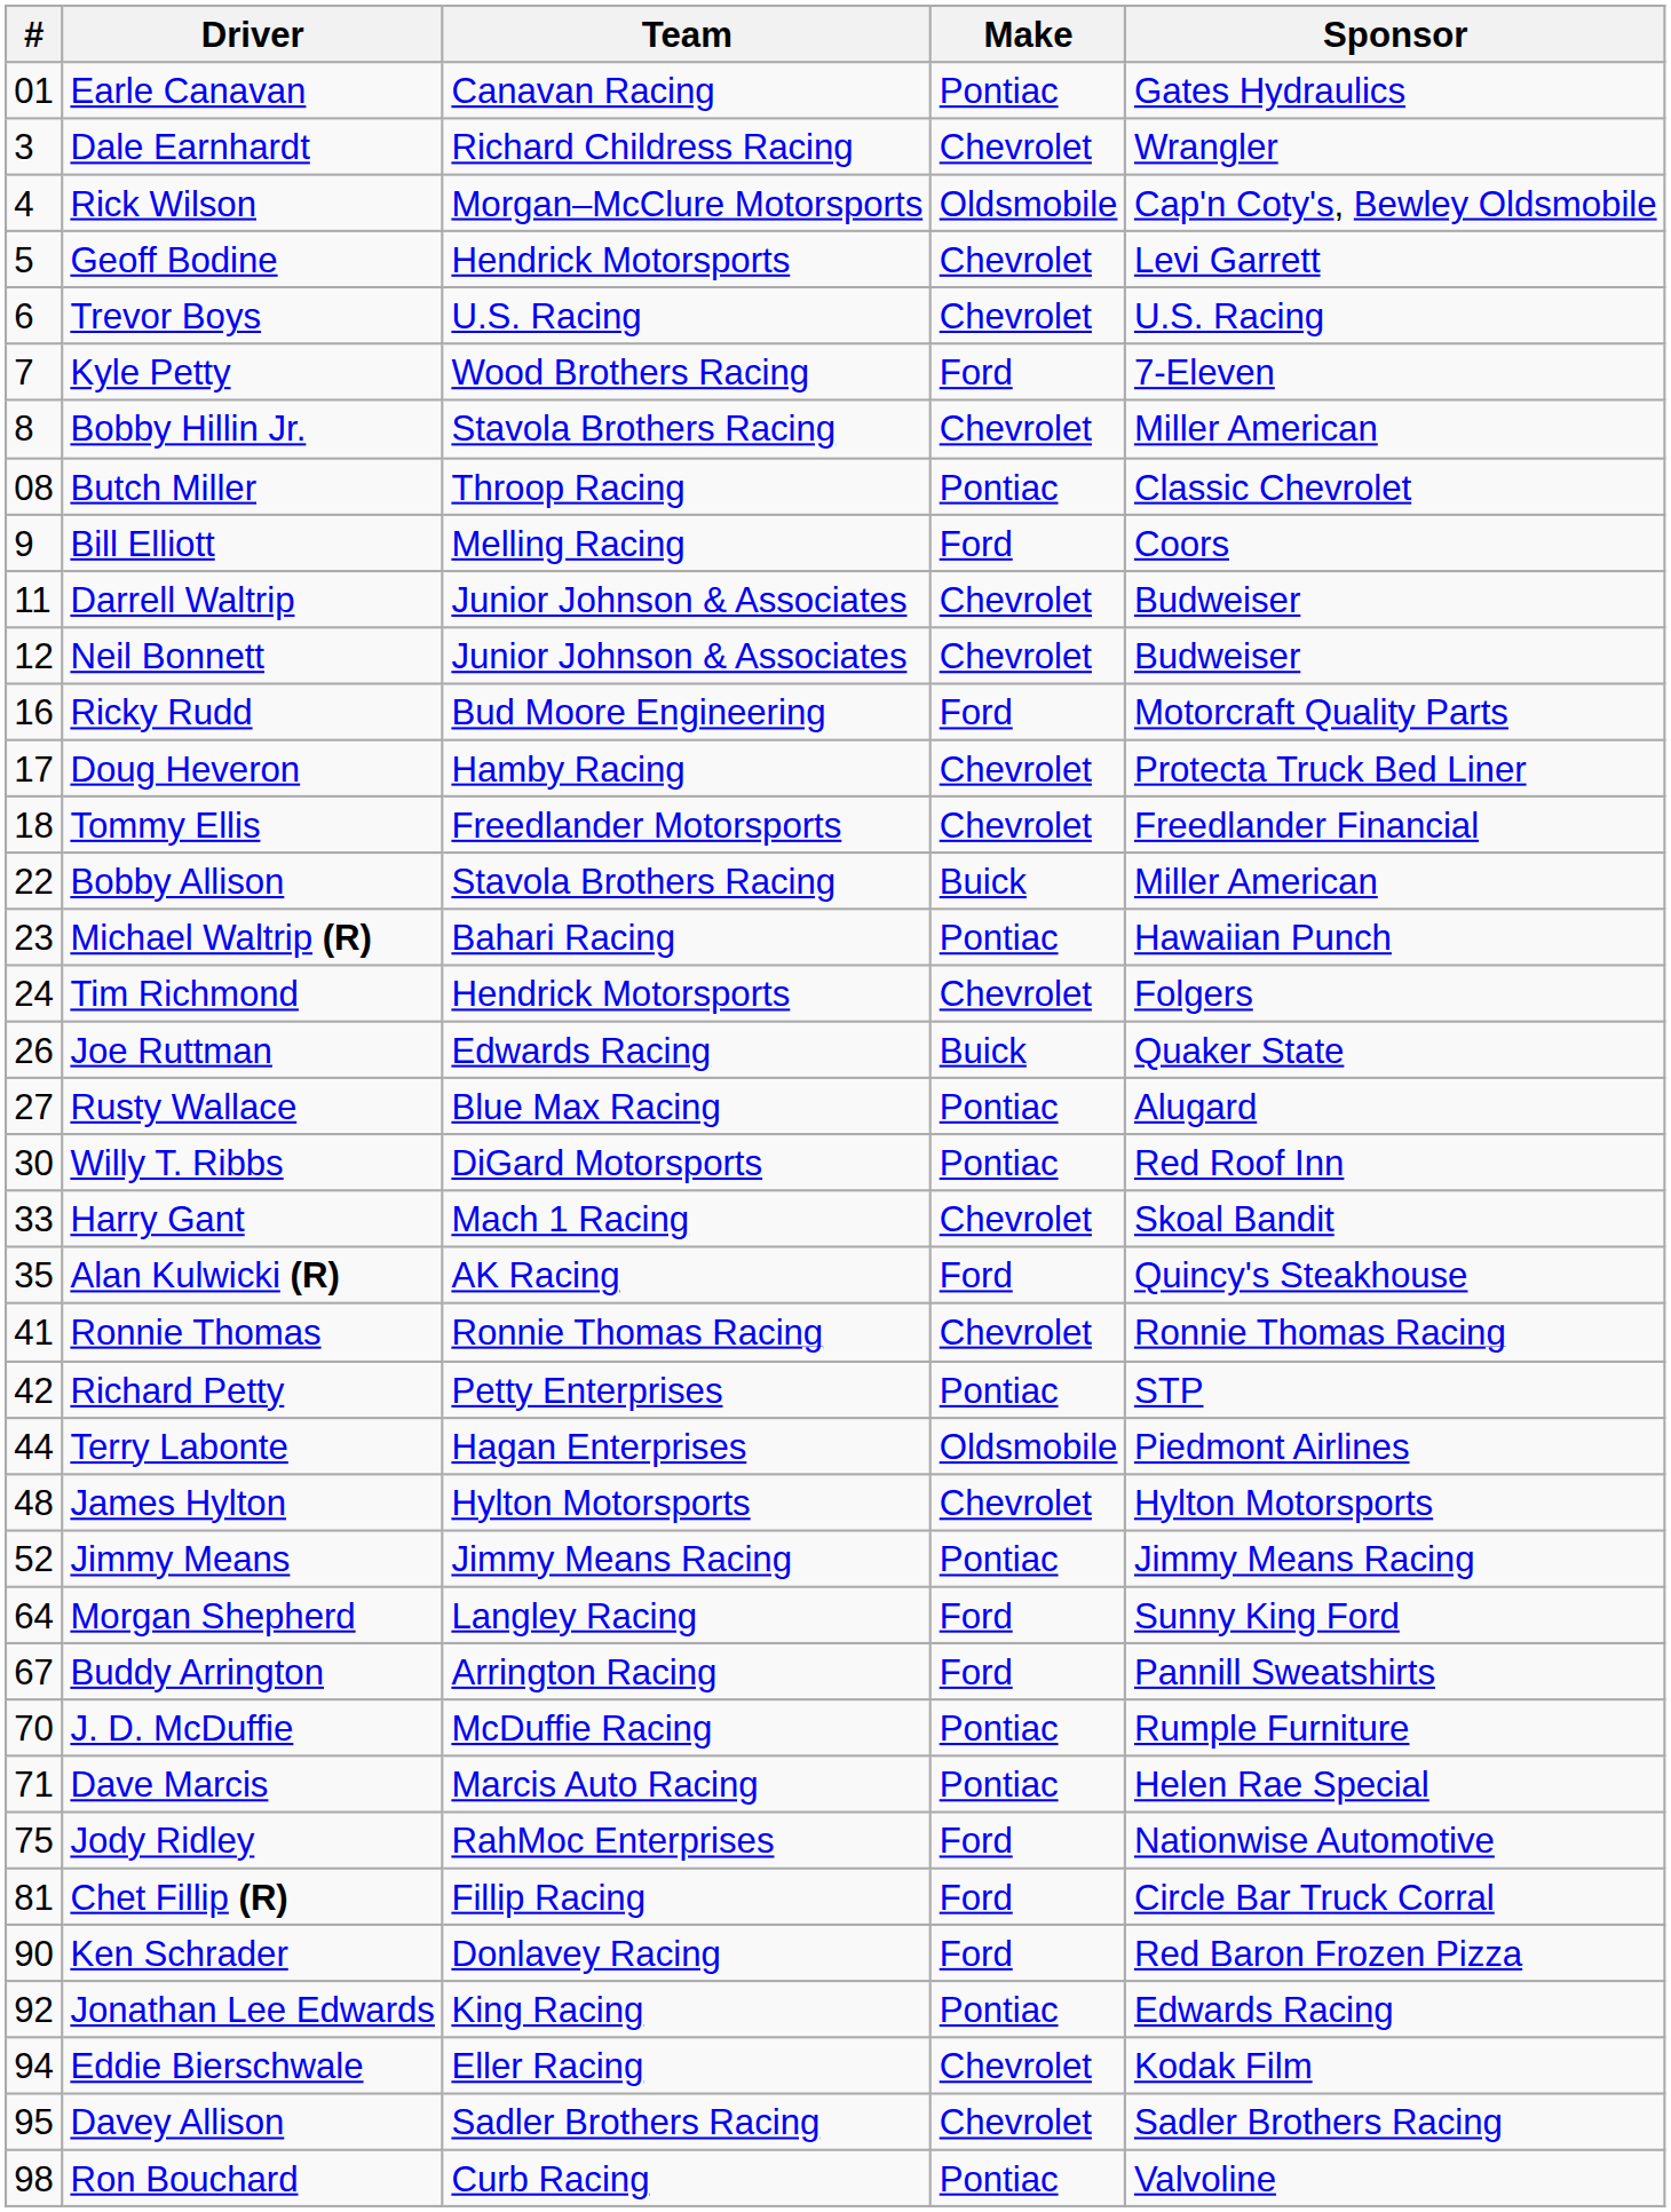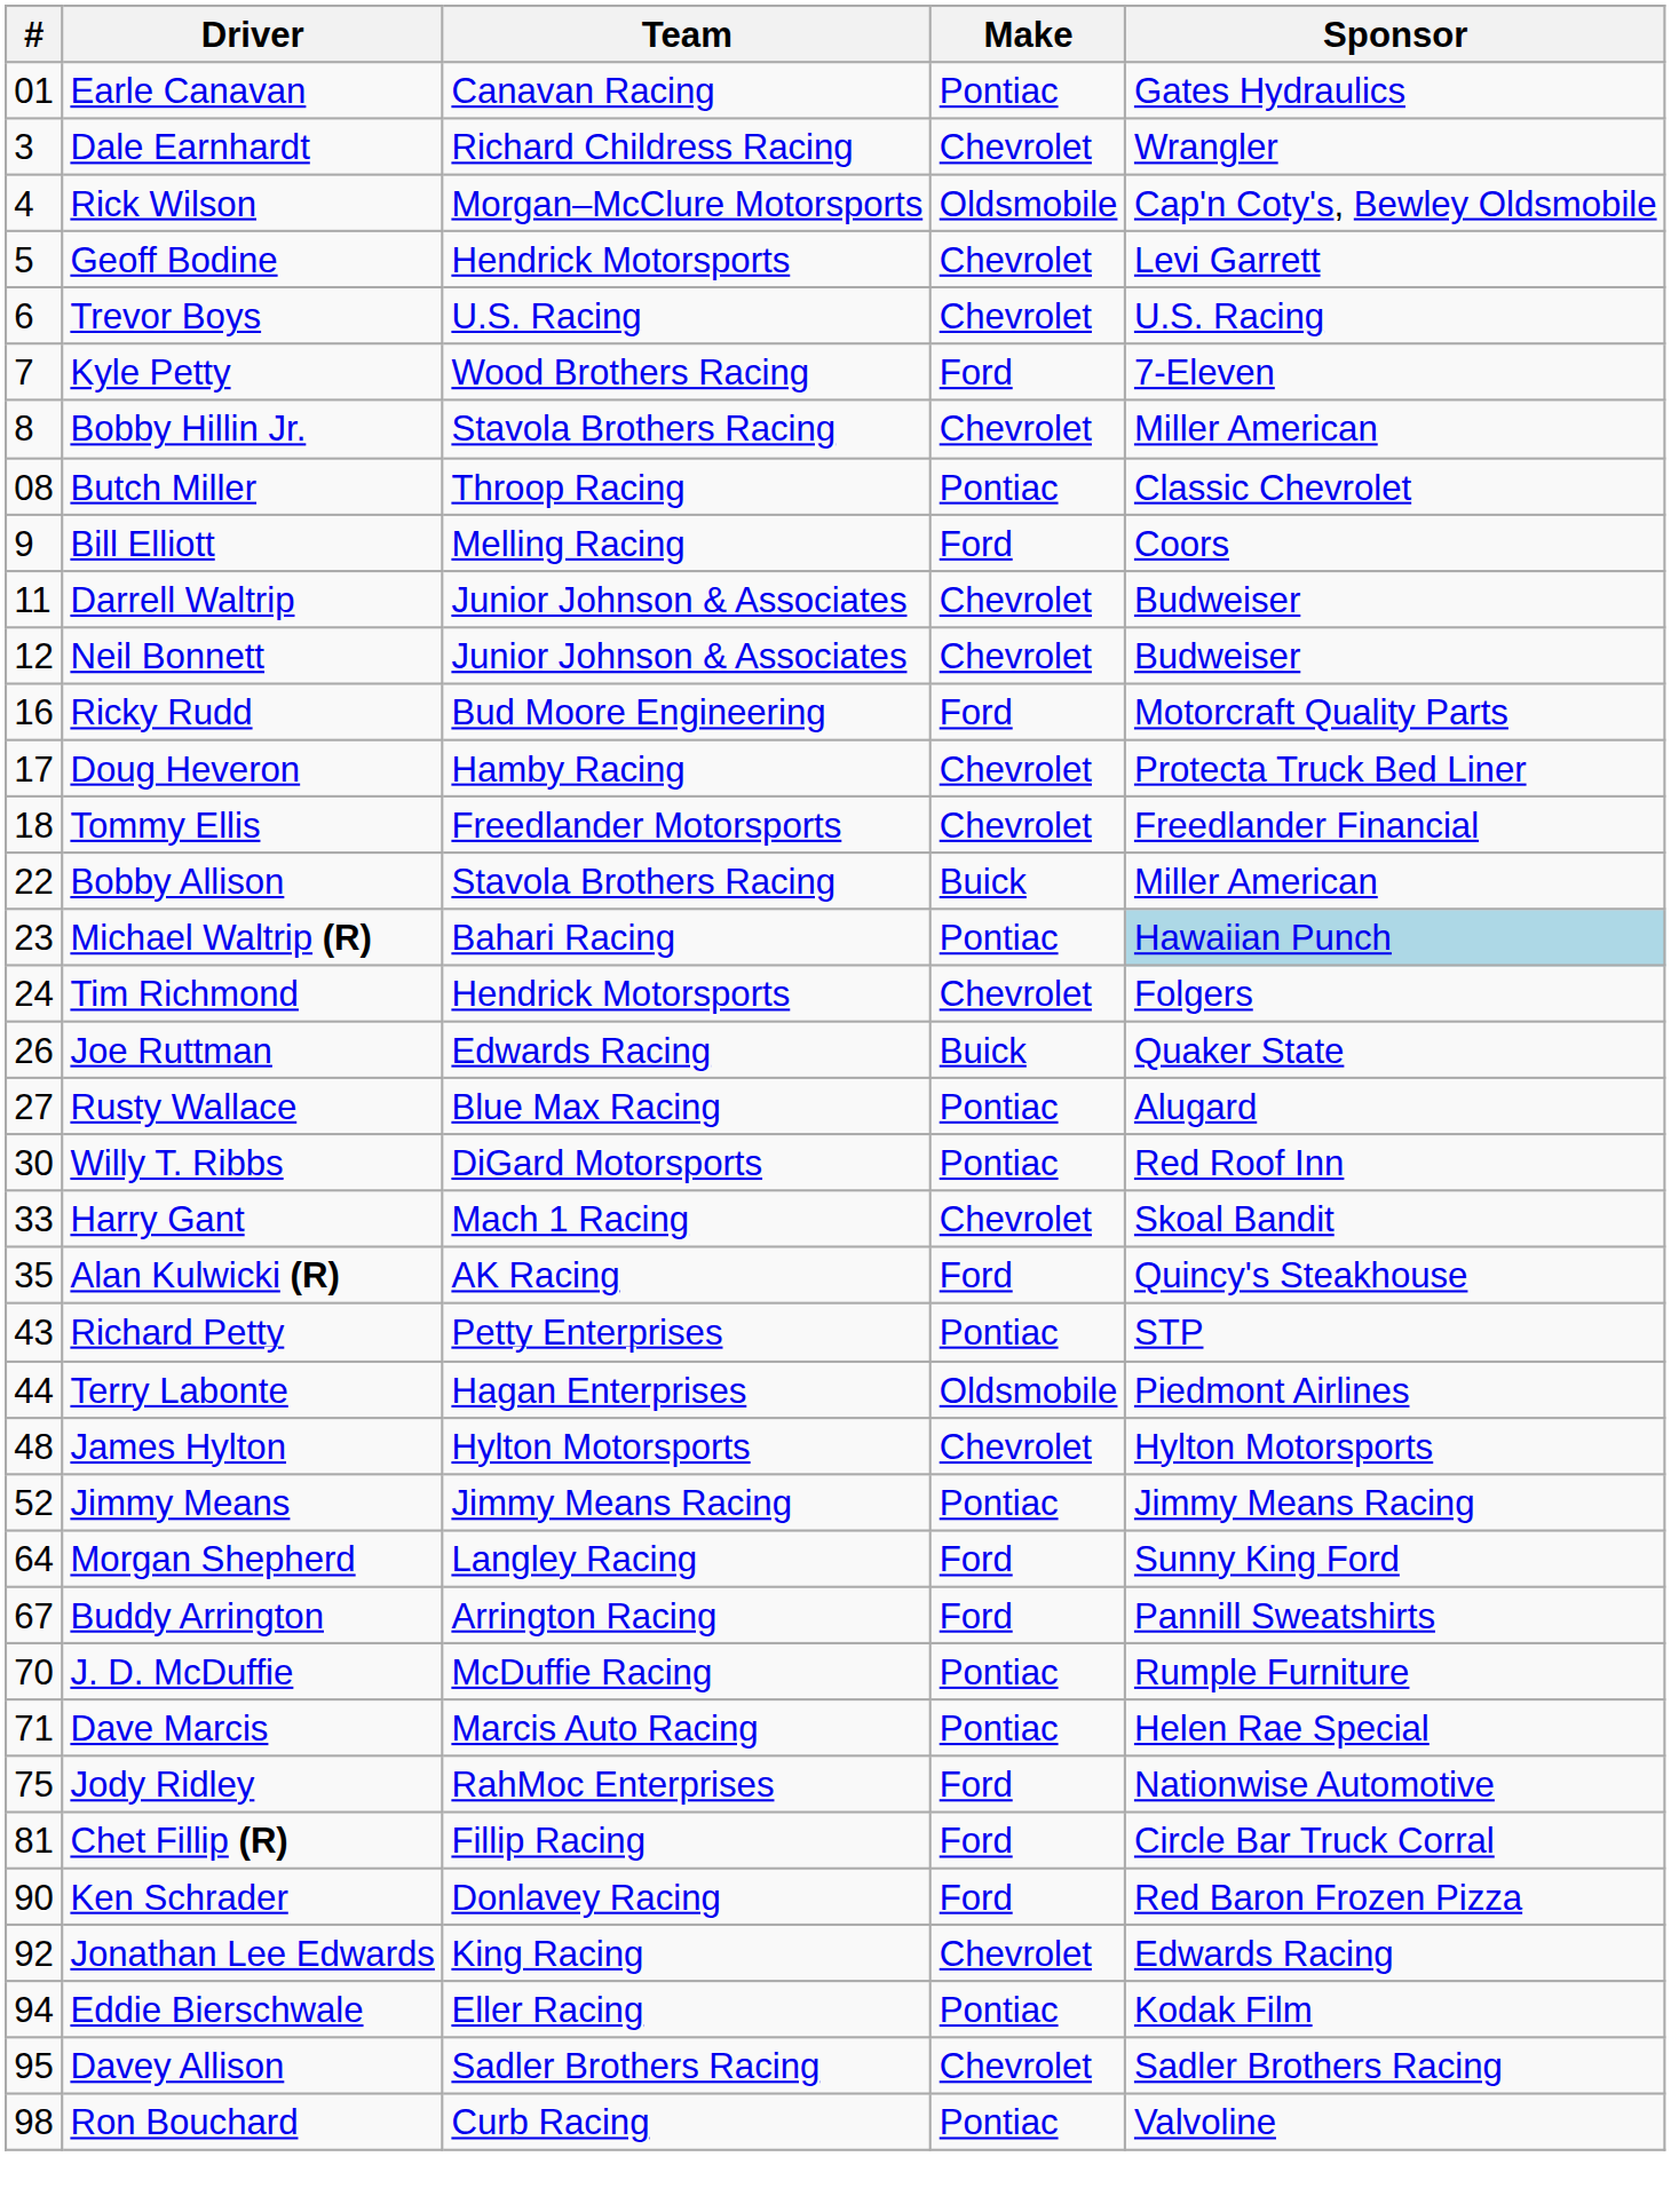 <table class="wikitable" style="font-size:95%">
 <tr>
 <th>#</th>
 <th>Driver</th>
 <th>Team</th>
 <th>Make</th>
 <th>Sponsor</th>
 </tr>
 <tr>
 <td>01</td>
 <td><a href='#'>Earle Canavan</a></td>
 <td><a href='#'>Canavan Racing</a></td>
 <td><a href='#'>Pontiac</a></td>
 <td><a href='#'>Gates Hydraulics</a></td>
 </tr>
 <tr>
 <td>3</td>
 <td><a href='#'>Dale Earnhardt</a></td>
 <td><a href='#'>Richard Childress Racing</a></td>
 <td><a href='#'>Chevrolet</a></td>
 <td><a href='#'>Wrangler</a></td>
 </tr>
 <tr>
 <td>4</td>
 <td><a href='#'>Rick Wilson</a></td>
 <td><a href='#'>Morgan–McClure Motorsports</a></td>
 <td><a href='#'>Oldsmobile</a></td>
 <td><a href='#'>Cap'n Coty's</a>, <a href='#'>Bewley Oldsmobile</a></td>
 </tr>
 <tr>
 <td>5</td>
 <td><a href='#'>Geoff Bodine</a></td>
 <td><a href='#'>Hendrick Motorsports</a></td>
 <td><a href='#'>Chevrolet</a></td>
 <td><a href='#'>Levi Garrett</a></td>
 </tr>
 <tr>
 <td>6</td>
 <td><a href='#'>Trevor Boys</a></td>
 <td><a href='#'>U.S. Racing</a></td>
 <td><a href='#'>Chevrolet</a></td>
 <td><a href='#'>U.S. Racing</a></td>
 </tr>
 <tr>
 <td>7</td>
 <td><a href='#'>Kyle Petty</a></td>
 <td><a href='#'>Wood Brothers Racing</a></td>
 <td><a href='#'>Ford</a></td>
 <td><a href='#'>7-Eleven</a></td>
 </tr>
 <tr>
 <td>8</td>
 <td><a href='#'>Bobby Hillin Jr.</a></td>
 <td><a href='#'>Stavola Brothers Racing</a></td>
 <td><a href='#'>Chevrolet</a></td>
 <td><a href='#'>Miller American</a></td>
 </tr>
 <tr>
 <td>08</td>
 <td><a href='#'>Butch Miller</a></td>
 <td><a href='#'>Throop Racing</a></td>
 <td><a href='#'>Pontiac</a></td>
 <td><a href='#'>Classic Chevrolet</a></td>
 </tr>
 <tr>
 <td>9</td>
 <td><a href='#'>Bill Elliott</a></td>
 <td><a href='#'>Melling Racing</a></td>
 <td><a href='#'>Ford</a></td>
 <td><a href='#'>Coors</a></td>
 </tr>
 <tr>
 <td>11</td>
 <td><a href='#'>Darrell Waltrip</a></td>
 <td><a href='#'>Junior Johnson & Associates</a></td>
 <td><a href='#'>Chevrolet</a></td>
 <td><a href='#'>Budweiser</a></td>
 </tr>
 <tr>
 <td>12</td>
 <td><a href='#'>Neil Bonnett</a></td>
 <td><a href='#'>Junior Johnson & Associates</a></td>
 <td><a href='#'>Chevrolet</a></td>
 <td><a href='#'>Budweiser</a></td>
 </tr>
 <tr>
 <td>16</td>
 <td><a href='#'>Ricky Rudd</a></td>
 <td><a href='#'>Bud Moore Engineering</a></td>
 <td><a href='#'>Ford</a></td>
 <td><a href='#'>Motorcraft Quality Parts</a></td>
 </tr>
 <tr>
 <td>17</td>
 <td><a href='#'>Doug Heveron</a></td>
 <td><a href='#'>Hamby Racing</a></td>
 <td><a href='#'>Chevrolet</a></td>
 <td><a href='#'>Protecta Truck Bed Liner</a></td>
 </tr>
 <tr>
 <td>18</td>
 <td><a href='#'>Tommy Ellis</a></td>
 <td><a href='#'>Freedlander Motorsports</a></td>
 <td><a href='#'>Chevrolet</a></td>
 <td><a href='#'>Freedlander Financial</a></td>
 </tr>
 <tr>
 <td>22</td>
 <td><a href='#'>Bobby Allison</a></td>
 <td><a href='#'>Stavola Brothers Racing</a></td>
 <td><a href='#'>Buick</a></td>
 <td><a href='#'>Miller American</a></td>
 </tr>
 <tr>
 <td>23</td>
 <td><a href='#'>Michael Waltrip</a> <strong>(R)</strong></td>
 <td><a href='#'>Bahari Racing</a></td>
 <td><a href='#'>Pontiac</a></td>
-<td><a href='#'>Hawaiian Punch</a></td>
+<td style="background: lightblue;"><a href='#'>Hawaiian Punch</a></td>
 </tr>
 <tr>
 <td>24</td>
 <td><a href='#'>Tim Richmond</a></td>
 <td><a href='#'>Hendrick Motorsports</a></td>
 <td><a href='#'>Chevrolet</a></td>
 <td><a href='#'>Folgers</a></td>
 </tr>
 <tr>
 <td>26</td>
 <td><a href='#'>Joe Ruttman</a></td>
 <td><a href='#'>Edwards Racing</a></td>
 <td><a href='#'>Buick</a></td>
 <td><a href='#'>Quaker State</a></td>
 </tr>
 <tr>
 <td>27</td>
 <td><a href='#'>Rusty Wallace</a></td>
 <td><a href='#'>Blue Max Racing</a></td>
 <td><a href='#'>Pontiac</a></td>
 <td><a href='#'>Alugard</a></td>
 </tr>
 <tr>
 <td>30</td>
 <td><a href='#'>Willy T. Ribbs</a></td>
 <td><a href='#'>DiGard Motorsports</a></td>
 <td><a href='#'>Pontiac</a></td>
 <td><a href='#'>Red Roof Inn</a></td>
 </tr>
 <tr>
 <td>33</td>
 <td><a href='#'>Harry Gant</a></td>
 <td><a href='#'>Mach 1 Racing</a></td>
 <td><a href='#'>Chevrolet</a></td>
 <td><a href='#'>Skoal Bandit</a></td>
 </tr>
 <tr>
 <td>35</td>
 <td><a href='#'>Alan Kulwicki</a> <strong>(R)</strong></td>
 <td><a href='#'>AK Racing</a></td>
 <td><a href='#'>Ford</a></td>
 <td><a href='#'>Quincy's Steakhouse</a></td>
 </tr>
 <tr>
-<td>41</td>
-<td><a href='#'>Ronnie Thomas</a></td>
-<td><a href='#'>Ronnie Thomas Racing</a></td>
-<td><a href='#'>Chevrolet</a></td>
-<td><a href='#'>Ronnie Thomas Racing</a></td>
-</tr>
-<tr>
-<td>42</td>
+<td>43</td>
 <td><a href='#'>Richard Petty</a></td>
 <td><a href='#'>Petty Enterprises</a></td>
 <td><a href='#'>Pontiac</a></td>
 <td><a href='#'>STP</a></td>
 </tr>
 <tr>
 <td>44</td>
 <td><a href='#'>Terry Labonte</a></td>
 <td><a href='#'>Hagan Enterprises</a></td>
 <td><a href='#'>Oldsmobile</a></td>
 <td><a href='#'>Piedmont Airlines</a></td>
 </tr>
 <tr>
 <td>48</td>
 <td><a href='#'>James Hylton</a></td>
 <td><a href='#'>Hylton Motorsports</a></td>
 <td><a href='#'>Chevrolet</a></td>
 <td><a href='#'>Hylton Motorsports</a></td>
 </tr>
 <tr>
 <td>52</td>
 <td><a href='#'>Jimmy Means</a></td>
 <td><a href='#'>Jimmy Means Racing</a></td>
 <td><a href='#'>Pontiac</a></td>
 <td><a href='#'>Jimmy Means Racing</a></td>
 </tr>
 <tr>
 <td>64</td>
 <td><a href='#'>Morgan Shepherd</a></td>
 <td><a href='#'>Langley Racing</a></td>
 <td><a href='#'>Ford</a></td>
 <td><a href='#'>Sunny King Ford</a></td>
 </tr>
 <tr>
 <td>67</td>
 <td><a href='#'>Buddy Arrington</a></td>
 <td><a href='#'>Arrington Racing</a></td>
 <td><a href='#'>Ford</a></td>
 <td><a href='#'>Pannill Sweatshirts</a></td>
 </tr>
 <tr>
 <td>70</td>
 <td><a href='#'>J. D. McDuffie</a></td>
 <td><a href='#'>McDuffie Racing</a></td>
 <td><a href='#'>Pontiac</a></td>
 <td><a href='#'>Rumple Furniture</a></td>
 </tr>
 <tr>
 <td>71</td>
 <td><a href='#'>Dave Marcis</a></td>
 <td><a href='#'>Marcis Auto Racing</a></td>
 <td><a href='#'>Pontiac</a></td>
 <td><a href='#'>Helen Rae Special</a></td>
 </tr>
 <tr>
 <td>75</td>
 <td><a href='#'>Jody Ridley</a></td>
 <td><a href='#'>RahMoc Enterprises</a></td>
 <td><a href='#'>Ford</a></td>
 <td><a href='#'>Nationwise Automotive</a></td>
 </tr>
 <tr>
 <td>81</td>
 <td><a href='#'>Chet Fillip</a> <strong>(R)</strong></td>
 <td><a href='#'>Fillip Racing</a></td>
 <td><a href='#'>Ford</a></td>
 <td><a href='#'>Circle Bar Truck Corral</a></td>
 </tr>
 <tr>
 <td>90</td>
 <td><a href='#'>Ken Schrader</a></td>
 <td><a href='#'>Donlavey Racing</a></td>
 <td><a href='#'>Ford</a></td>
 <td><a href='#'>Red Baron Frozen Pizza</a></td>
 </tr>
 <tr>
 <td>92</td>
 <td><a href='#'>Jonathan Lee Edwards</a></td>
 <td><a href='#'>King Racing</a></td>
-<td><a href='#'>Pontiac</a></td>
+<td><a href='#'>Chevrolet</a></td>
 <td><a href='#'>Edwards Racing</a></td>
 </tr>
 <tr>
 <td>94</td>
 <td><a href='#'>Eddie Bierschwale</a></td>
 <td><a href='#'>Eller Racing</a></td>
-<td><a href='#'>Chevrolet</a></td>
+<td><a href='#'>Pontiac</a></td>
 <td><a href='#'>Kodak Film</a></td>
 </tr>
 <tr>
 <td>95</td>
 <td><a href='#'>Davey Allison</a></td>
 <td><a href='#'>Sadler Brothers Racing</a></td>
 <td><a href='#'>Chevrolet</a></td>
 <td><a href='#'>Sadler Brothers Racing</a></td>
 </tr>
 <tr>
 <td>98</td>
 <td><a href='#'>Ron Bouchard</a></td>
 <td><a href='#'>Curb Racing</a></td>
 <td><a href='#'>Pontiac</a></td>
 <td><a href='#'>Valvoline</a></td>
 </tr>
 </table>
